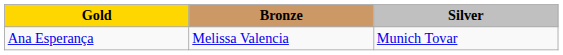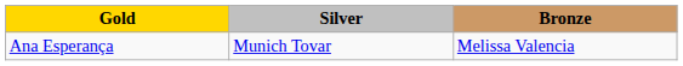 <table class="wikitable" style="text-align:left">
 <tr align="center">
 <td width=200 bgcolor=gold><strong>Gold</strong></td>
+<td width=200 bgcolor=silver><strong>Silver</strong></td>
 <td width=200 bgcolor=CC9966><strong>Bronze</strong></td>
-<td width=200 bgcolor=silver><strong>Silver</strong></td>
 </tr>
 <tr>
 <td><a href='#'>Ana Esperança</a><br><em></em></td>
+<td><a href='#'>Munich Tovar</a><br><em></em></td>
 <td><a href='#'>Melissa Valencia</a><br><em></em></td>
-<td><a href='#'>Munich Tovar</a><br><em></em></td>
 </tr>
 </table>
